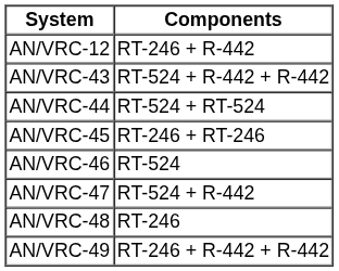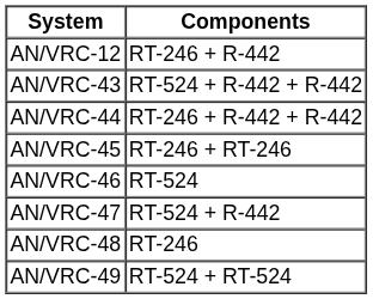 <table cellpadding="2" cellspacing="0" border="1">
 <tr>
 <th>System</th>
 <th>Components</th>
 </tr>
 <tr>
 <td>AN/VRC-12</td>
 <td>RT-246 + R-442</td>
 </tr>
 <tr>
 <td>AN/VRC-43</td>
 <td>RT-524 + R-442 + R-442</td>
 </tr>
 <tr>
 <td>AN/VRC-44</td>
-<td>RT-524 + RT-524</td>
+<td>RT-246 + R-442 + R-442</td>
 </tr>
 <tr>
 <td>AN/VRC-45</td>
 <td>RT-246 + RT-246</td>
 </tr>
 <tr>
 <td>AN/VRC-46</td>
 <td>RT-524</td>
 </tr>
 <tr>
 <td>AN/VRC-47</td>
 <td>RT-524 + R-442</td>
 </tr>
 <tr>
 <td>AN/VRC-48</td>
 <td>RT-246</td>
 </tr>
 <tr>
 <td>AN/VRC-49</td>
-<td>RT-246 + R-442 + R-442</td>
+<td>RT-524 + RT-524</td>
 </tr>
 </table>
